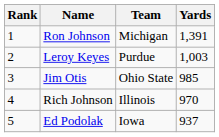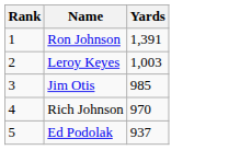 <table class="wikitable" style="font-size: 90%">
 <tr>
 <th>Rank</th>
 <th>Name</th>
-<th>Team</th>
 <th>Yards</th>
 </tr>
 <tr>
 <td>1</td>
 <td><a href='#'>Ron Johnson</a></td>
-<td>Michigan</td>
 <td>1,391</td>
 </tr>
 <tr>
 <td>2</td>
 <td><a href='#'>Leroy Keyes</a></td>
-<td>Purdue</td>
 <td>1,003</td>
 </tr>
 <tr>
 <td>3</td>
 <td><a href='#'>Jim Otis</a></td>
-<td>Ohio State</td>
 <td>985</td>
 </tr>
 <tr>
 <td>4</td>
 <td>Rich Johnson</td>
-<td>Illinois</td>
 <td>970</td>
 </tr>
 <tr>
 <td>5</td>
 <td><a href='#'>Ed Podolak</a></td>
-<td>Iowa</td>
 <td>937</td>
 </tr>
 </table>
